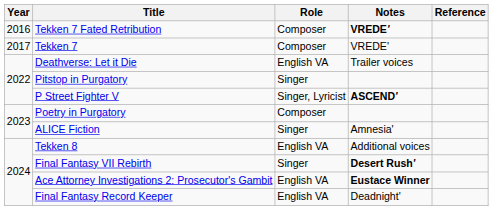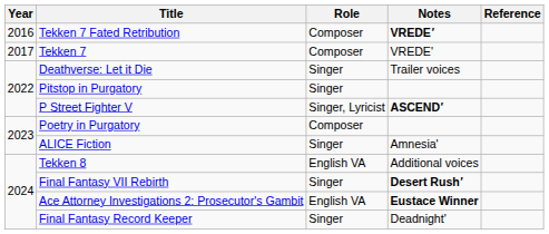 <table class="wikitable sortable">
 <tr>
 <th>Year</th>
 <th>Title</th>
 <th>Role</th>
 <th>Notes</th>
 <th>Reference</th>
 </tr>
 <tr>
 <td>2016</td>
 <td><a href='#'>Tekken 7 Fated Retribution</a></td>
 <td>Composer</td>
 <td><strong>VREDE<em>'</td>
 <td></td>
 </tr>
 <tr>
 <td>2017</td>
 <td><a href='#'>Tekken 7</a></td>
 <td>Composer</td>
 <td></strong>VREDE</em>'</td>
 <td></td>
 </tr>
 <tr>
 <td rowspan="3">2022</td>
 <td><a href='#'>Deathverse: Let it Die</a></td>
-<td>English VA</td>
+<td>Singer</td>
 <td>Trailer voices</td>
 <td></td>
 </tr>
 <tr>
 <td><a href='#'>Pitstop in Purgatory</a></td>
 <td>Singer</td>
 <td></td>
 <td></td>
 </tr>
 <tr>
 <td><a href='#'>P Street Fighter V</a></td>
 <td>Singer, Lyricist</td>
 <td><strong>ASCEND<em>'</td>
 <td></td>
 </tr>
 <tr>
 <td rowspan="2">2023</td>
 <td><a href='#'>Poetry in Purgatory</a></td>
 <td>Composer</td>
 <td></td>
 <td></td>
 </tr>
 <tr>
 <td><a href='#'>ALICE Fiction</a></td>
 <td>Singer</td>
 <td></strong>Amnesia</em>'</td>
 <td></td>
 </tr>
 <tr>
 <td rowspan="4">2024</td>
 <td><a href='#'>Tekken 8</a></td>
 <td>English VA</td>
 <td>Additional voices</td>
 <td></td>
 </tr>
 <tr>
 <td><a href='#'>Final Fantasy VII Rebirth</a></td>
 <td>Singer</td>
 <td><strong>Desert Rush<em>'</td>
 <td></td>
 </tr>
 <tr>
 <td><a href='#'>Ace Attorney Investigations 2: Prosecutor's Gambit</a></td>
 <td>English VA</td>
 <td><strong>Eustace Winner</strong></td>
 <td></td>
 </tr>
 <tr>
 <td><a href='#'>Final Fantasy Record Keeper</a></td>
-<td>English VA</td>
+<td>Singer</td>
 <td></strong>Deadnight</em>'</td>
 <td></td>
 </tr>
 </table>
